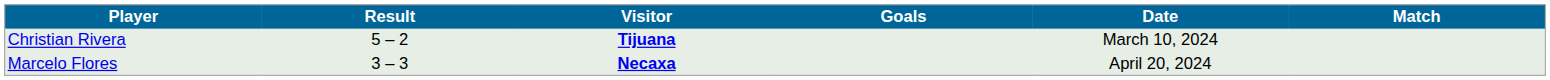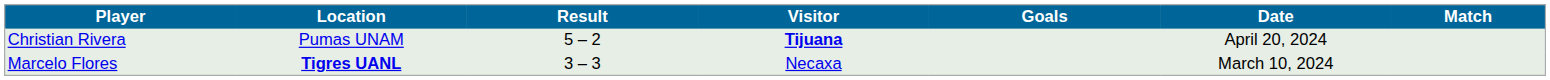 <table class="col2izq" cellpadding="2" cellspacing="0" style="background: #E6EEE6; border: 1px #aaa solid; border-collapse: collapse; font-size: 85%; text-align:center;" width="100%">
 <tr bgcolor="#06699" style="color:white;">
 <th style="background:#006699" width="15%">Player</th>
+<th style="background:#006699" width="15%">Location</th>
 <th style="background:#006699" width="15%">Result</th>
 <th style="background:#006699" width="15%">Visitor</th>
 <th style="background:#006699" width="15%">Goals</th>
 <th style="background:#006699" width="15%">Date</th>
 <th style="background:#006699" width="15%">Match</th>
 </tr>
 <tr>
 <td align=left> <a href='#'>Christian Rivera</a></td>
+<td><a href='#'>Pumas UNAM</a></td>
 <td>5 – 2</td>
 <td><strong><a href='#'>Tijuana</a></strong></td>
+<td>  </td>
+<td>April 20, 2024</td>
+<td></td>
+</tr>
+<tr>
+<td align=left> <a href='#'>Marcelo Flores</a></td>
+<td><strong><a href='#'>Tigres UANL</a></strong></td>
+<td>3 – 3</td>
+<td><a href='#'>Necaxa</a></td>
 <td>  </td>
 <td>March 10, 2024</td>
 <td></td>
 </tr>
-<tr>
-<td align=left> <a href='#'>Marcelo Flores</a></td>
-<td>3 – 3</td>
-<td><strong><a href='#'>Necaxa</a></strong></td>
-<td>  </td>
-<td>April 20, 2024</td>
-<td></td>
-</tr>
 </table>
